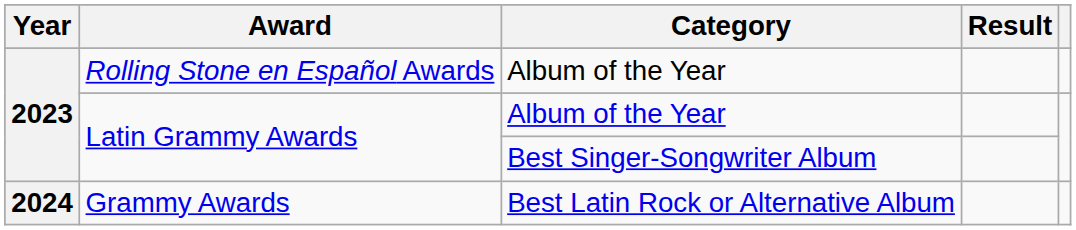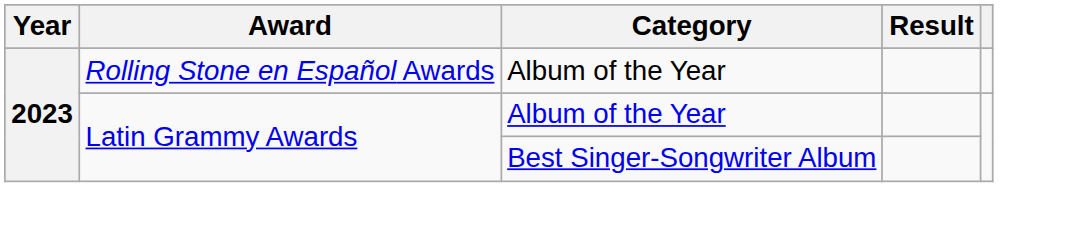 <table class="wikitable plainrowheaders">
 <tr align=center>
 <th scope="col">Year</th>
 <th scope="col">Award</th>
 <th scope="col">Category</th>
 <th scope="col">Result</th>
 <th scope="col"></th>
 </tr>
 <tr>
 <th rowspan="3" scope="row">2023</th>
 <td><a href='#'><em>Rolling Stone en Español</em> Awards</a></td>
 <td>Album of the Year</td>
 <td></td>
 <td style="text-align:center;"></td>
 </tr>
 <tr>
 <td rowspan="2"><a href='#'>Latin Grammy Awards</a></td>
 <td><a href='#'>Album of the Year</a></td>
 <td></td>
 <td rowspan="2" style="text-align:center;"></td>
 </tr>
 <tr>
 <td><a href='#'>Best Singer-Songwriter Album</a></td>
 <td></td>
 </tr>
-<tr>
-<th scope="row">2024</th>
-<td><a href='#'>Grammy Awards</a></td>
-<td><a href='#'>Best Latin Rock or Alternative Album</a></td>
-<td></td>
-<td style="text-align:center;"></td>
-</tr>
 </table>
